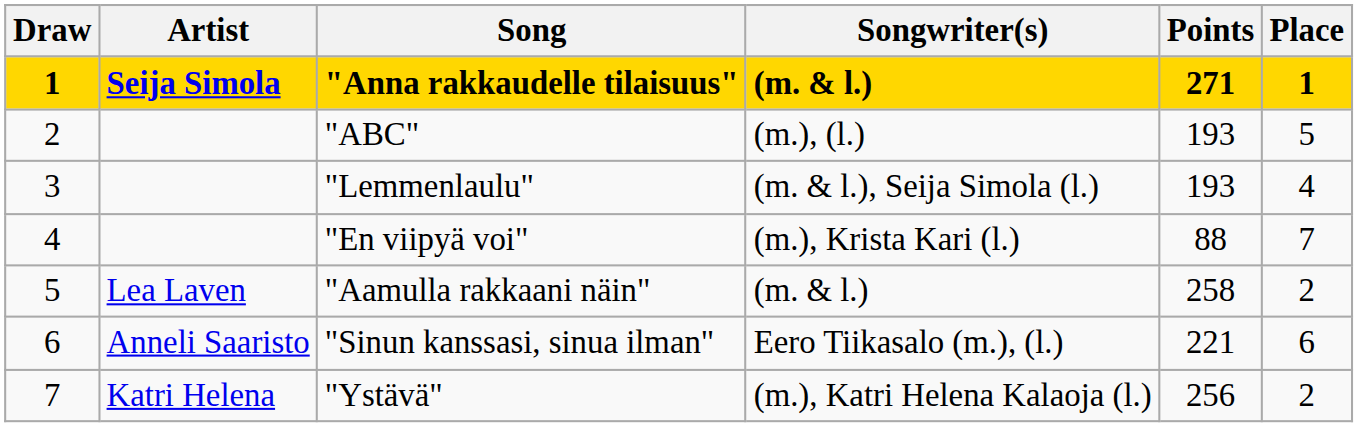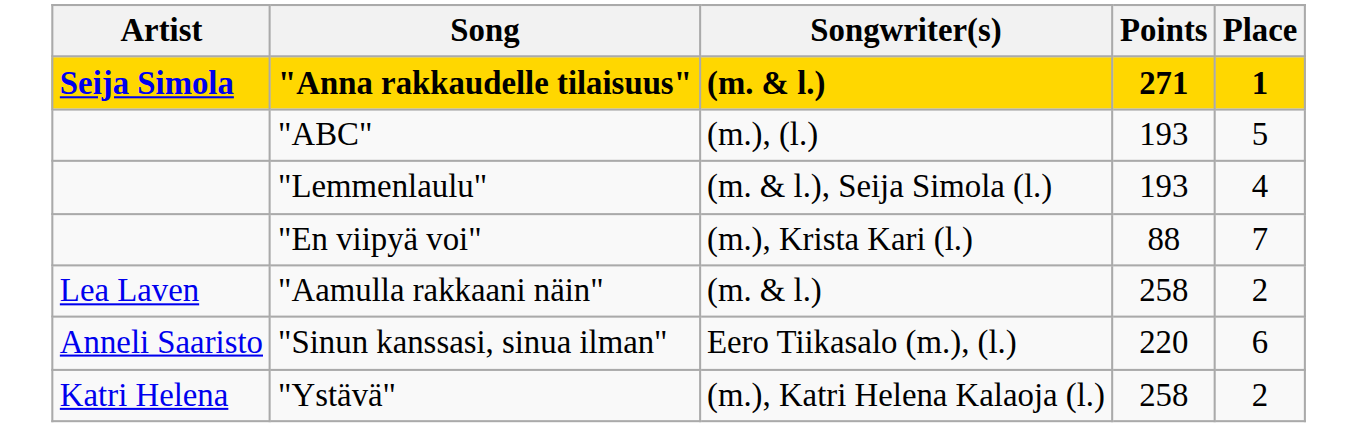 <table class="sortable wikitable" style="margin: 1em auto 1em auto; text-align:center">
 <tr>
-<th>Draw</th>
 <th>Artist</th>
 <th>Song</th>
 <th>Songwriter(s)</th>
 <th>Points</th>
 <th>Place</th>
 </tr>
 <tr style="background:gold; font-weight:bold;">
-<td>1</td>
 <td align="left"><a href='#'>Seija Simola</a></td>
 <td align="left">"Anna rakkaudelle tilaisuus"</td>
 <td align="left"> (m. & l.)</td>
 <td>271</td>
 <td>1</td>
 </tr>
 <tr>
-<td>2</td>
 <td align="left"></td>
 <td align="left">"ABC"</td>
 <td align="left"> (m.),  (l.)</td>
 <td>193</td>
 <td>5</td>
 </tr>
 <tr>
-<td>3</td>
 <td align="left"></td>
 <td align="left">"Lemmenlaulu"</td>
 <td align="left"> (m. & l.), Seija Simola (l.)</td>
 <td>193</td>
 <td>4</td>
 </tr>
 <tr>
-<td>4</td>
 <td align="left"></td>
 <td align="left">"En viipyä voi"</td>
 <td align="left"> (m.), Krista Kari (l.)</td>
 <td>88</td>
 <td>7</td>
 </tr>
 <tr>
-<td>5</td>
 <td align="left"><a href='#'>Lea Laven</a></td>
 <td align="left">"Aamulla rakkaani näin"</td>
 <td align="left"> (m. & l.)</td>
 <td>258</td>
 <td>2</td>
 </tr>
 <tr>
-<td>6</td>
 <td align="left"><a href='#'>Anneli Saaristo</a></td>
 <td align="left">"Sinun kanssasi, sinua ilman"</td>
 <td align="left">Eero Tiikasalo (m.),  (l.)</td>
-<td>221</td>
+<td>220</td>
 <td>6</td>
 </tr>
 <tr>
-<td>7</td>
 <td align="left"><a href='#'>Katri Helena</a></td>
 <td align="left">"Ystävä"</td>
 <td align="left"> (m.), Katri Helena Kalaoja (l.)</td>
-<td>256</td>
+<td>258</td>
 <td>2</td>
 </tr>
 </table>
